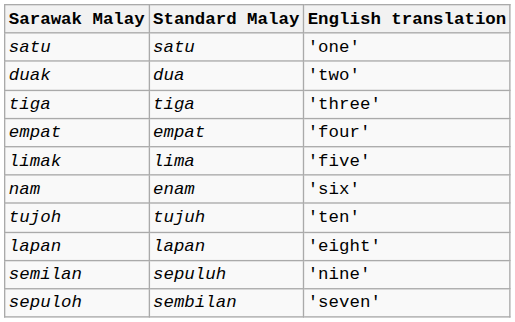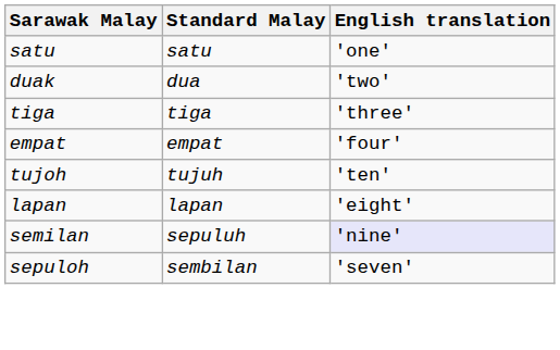 <table class="wikitable">
 <tr>
 <th>Sarawak Malay</th>
 <th>Standard Malay</th>
 <th>English translation</th>
 </tr>
 <tr>
 <td><em>satu</em></td>
 <td><em>satu</em></td>
 <td>'one'</td>
 </tr>
 <tr>
 <td><em>duak</em></td>
 <td><em>dua</em></td>
 <td>'two'</td>
 </tr>
 <tr>
 <td><em>tiga</em></td>
 <td><em>tiga</em></td>
 <td>'three'</td>
 </tr>
 <tr>
 <td><em>empat</em></td>
 <td><em>empat</em></td>
 <td>'four'</td>
 </tr>
 <tr>
-<td><em>limak</em></td>
-<td><em>lima</em></td>
-<td>'five'</td>
-</tr>
-<tr>
-<td><em>nam</em></td>
-<td><em>enam</em></td>
-<td>'six'</td>
-</tr>
-<tr>
 <td><em>tujoh</em></td>
 <td><em>tujuh</em></td>
 <td>'ten'</td>
 </tr>
 <tr>
 <td><em>lapan</em></td>
 <td><em>lapan</em></td>
 <td>'eight'</td>
 </tr>
 <tr>
 <td><em>semilan</em></td>
 <td><em>sepuluh</em></td>
-<td>'nine'</td>
+<td style="background: lavender;">'nine'</td>
 </tr>
 <tr>
 <td><em>sepuloh</em></td>
 <td><em>sembilan</em></td>
 <td>'seven'</td>
 </tr>
 </table>
